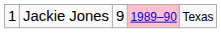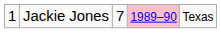 <table class="wikitable">
 <tr>
 </tr>
 <tr>
 <td>1</td>
 <td>Jackie Jones</td>
-<td>9</td>
+<td>7</td>
 <td style="background: pink; font-size:80%;"><a href='#'>1989–90</a></td>
 <td style="font-size:80%;">Texas</td>
 </tr>
 </table>
